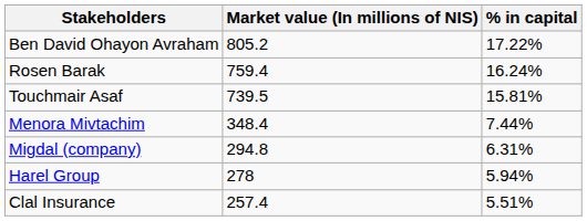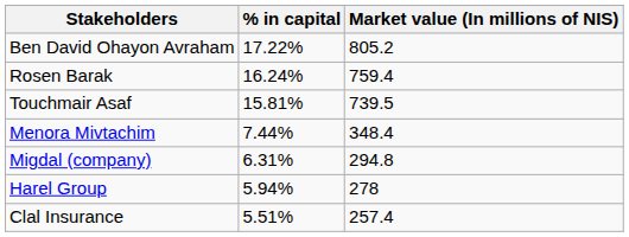 <table class="wikitable">
 <tr>
 <th>Stakeholders</th>
+<th>% in capital</th>
 <th>Market value (In millions of NIS)</th>
-<th>% in capital</th>
 </tr>
 <tr>
 <td>Ben David Ohayon Avraham</td>
+<td>17.22%</td>
 <td>805.2</td>
-<td>17.22%</td>
 </tr>
 <tr>
 <td>Rosen Barak</td>
+<td>16.24%</td>
 <td>759.4</td>
-<td>16.24%</td>
 </tr>
 <tr>
 <td>Touchmair Asaf</td>
+<td>15.81%</td>
 <td>739.5</td>
-<td>15.81%</td>
 </tr>
 <tr>
 <td><a href='#'>Menora Mivtachim</a></td>
+<td>7.44%</td>
 <td>348.4</td>
-<td>7.44%</td>
 </tr>
 <tr>
 <td><a href='#'>Migdal (company)</a></td>
+<td>6.31%</td>
 <td>294.8</td>
-<td>6.31%</td>
 </tr>
 <tr>
 <td><a href='#'>Harel Group</a></td>
+<td>5.94%</td>
 <td>278</td>
-<td>5.94%</td>
 </tr>
 <tr>
 <td>Clal Insurance</td>
+<td>5.51%</td>
 <td>257.4</td>
-<td>5.51%</td>
 </tr>
 </table>
